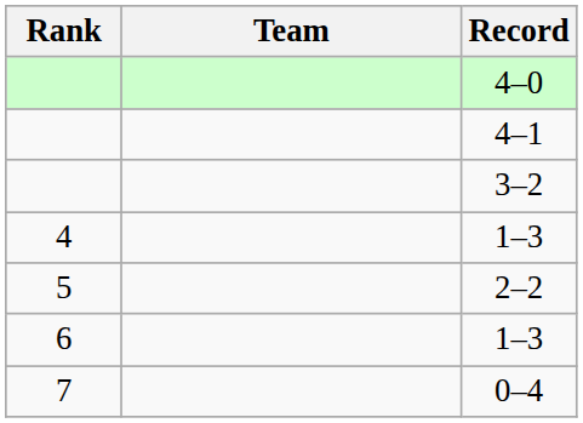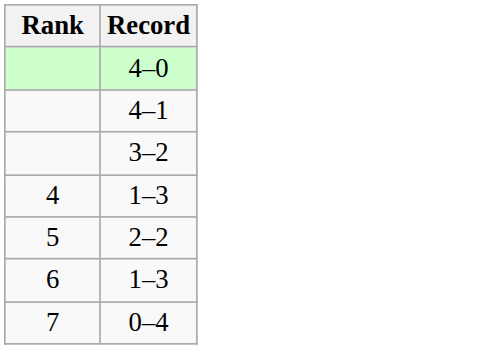 <table class="wikitable" style="text-align: center">
 <tr>
 <th width=50>Rank</th>
-<th width=160>Team</th>
 <th width=50>Record</th>
 </tr>
 <tr bgcolor=ccffcc>
 <td></td>
-<td align=left></td>
 <td>4–0</td>
 </tr>
 <tr>
 <td></td>
-<td align=left></td>
 <td>4–1</td>
 </tr>
 <tr>
 <td></td>
-<td align=left></td>
 <td>3–2</td>
 </tr>
 <tr>
 <td>4</td>
-<td align=left></td>
 <td>1–3</td>
 </tr>
 <tr>
 <td>5</td>
-<td align=left></td>
 <td>2–2</td>
 </tr>
 <tr>
 <td>6</td>
-<td align=left></td>
 <td>1–3</td>
 </tr>
 <tr>
 <td>7</td>
-<td align=left></td>
 <td>0–4</td>
 </tr>
 </table>
